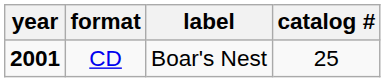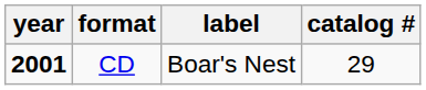 <table class="wikitable" style="text-align:center">
 <tr>
 <th>year</th>
 <th>format</th>
 <th>label</th>
 <th>catalog #</th>
 </tr>
 <tr>
 <td><strong>2001</strong></td>
 <td><a href='#'>CD</a></td>
 <td>Boar's Nest</td>
-<td>25</td>
+<td>29</td>
 </tr>
 </table>
